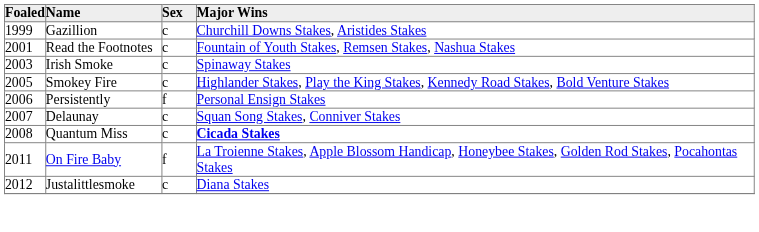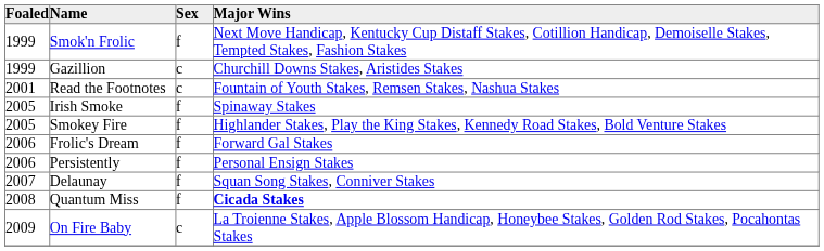 <table border="1" cellpadding="0" style="border-collapse: collapse; font-size:90%">
 <tr style="background:#eee;">
 <td style="width:35px;"><strong>Foaled</strong></td>
 <td style="width:120px;"><strong>Name</strong></td>
 <td style="width:35px;"><strong>Sex</strong></td>
 <td style="width:580px;"><strong>Major Wins</strong></td>
+</tr>
+<tr>
+<td>1999</td>
+<td><a href='#'>Smok'n Frolic</a></td>
+<td>f</td>
+<td><a href='#'>Next Move Handicap</a>, <a href='#'>Kentucky Cup Distaff Stakes</a>, <a href='#'>Cotillion Handicap</a>, <a href='#'>Demoiselle Stakes</a>, <a href='#'>Tempted Stakes</a>, <a href='#'>Fashion Stakes</a></td>
 </tr>
 <tr>
 <td>1999</td>
 <td>Gazillion</td>
 <td>c</td>
 <td><a href='#'>Churchill Downs Stakes</a>, <a href='#'>Aristides Stakes</a></td>
 </tr>
 <tr>
 <td>2001</td>
 <td>Read the Footnotes</td>
 <td>c</td>
 <td><a href='#'>Fountain of Youth Stakes</a>, <a href='#'>Remsen Stakes</a>, <a href='#'>Nashua Stakes</a></td>
 </tr>
 <tr>
-<td>2003</td>
+<td>2005</td>
 <td>Irish Smoke</td>
-<td>c</td>
+<td>f</td>
 <td><a href='#'>Spinaway Stakes</a></td>
 </tr>
 <tr>
 <td>2005</td>
 <td>Smokey Fire</td>
-<td>c</td>
+<td>f</td>
 <td><a href='#'>Highlander Stakes</a>, <a href='#'>Play the King Stakes</a>, <a href='#'>Kennedy Road Stakes</a>, <a href='#'>Bold Venture Stakes</a></td>
+</tr>
+<tr>
+<td>2006</td>
+<td>Frolic's Dream</td>
+<td>f</td>
+<td><a href='#'>Forward Gal Stakes</a></td>
 </tr>
 <tr>
 <td>2006</td>
 <td>Persistently</td>
 <td>f</td>
 <td><a href='#'>Personal Ensign Stakes</a></td>
 </tr>
 <tr>
 <td>2007</td>
 <td>Delaunay</td>
-<td>c</td>
+<td>f</td>
 <td><a href='#'>Squan Song Stakes</a>, <a href='#'>Conniver Stakes</a></td>
 </tr>
 <tr>
 <td>2008</td>
 <td>Quantum Miss</td>
-<td>c</td>
+<td>f</td>
 <td><strong><a href='#'>Cicada Stakes</a></strong></td>
 </tr>
 <tr>
-<td>2011</td>
+<td>2009</td>
 <td><a href='#'>On Fire Baby</a></td>
-<td>f</td>
+<td>c</td>
 <td><a href='#'>La Troienne Stakes</a>, <a href='#'>Apple Blossom Handicap</a>, <a href='#'>Honeybee Stakes</a>, <a href='#'>Golden Rod Stakes</a>, <a href='#'>Pocahontas Stakes</a></td>
-</tr>
-<tr>
-<td>2012</td>
-<td>Justalittlesmoke</td>
-<td>c</td>
-<td><a href='#'>Diana Stakes</a></td>
 </tr>
 <tr>
 </tr>
 </table>
